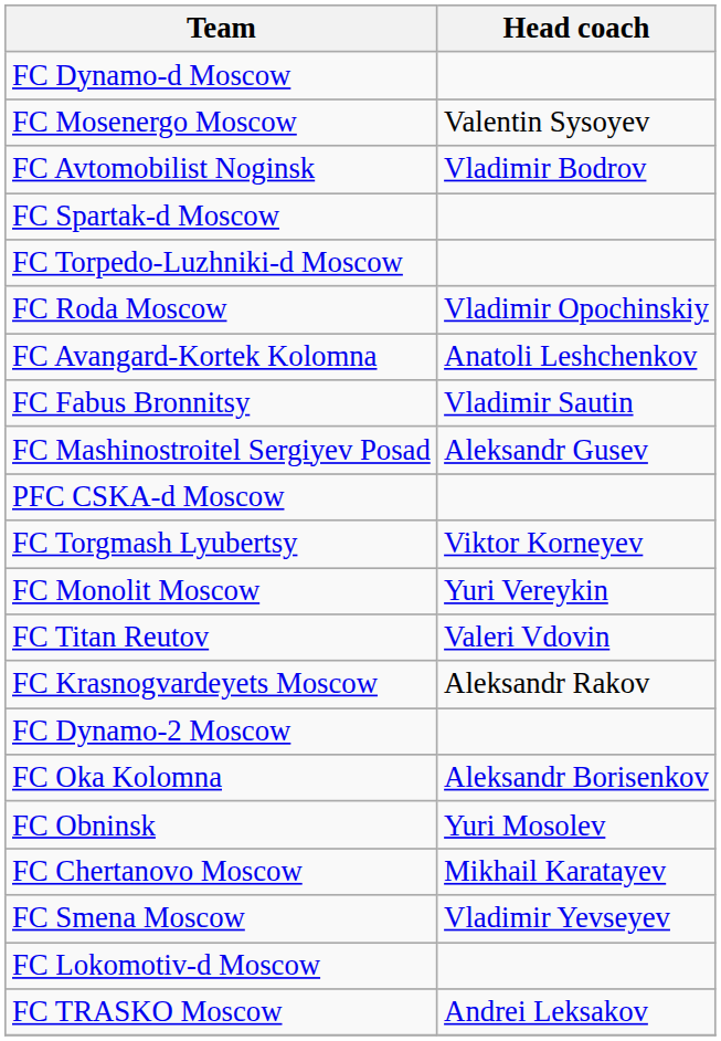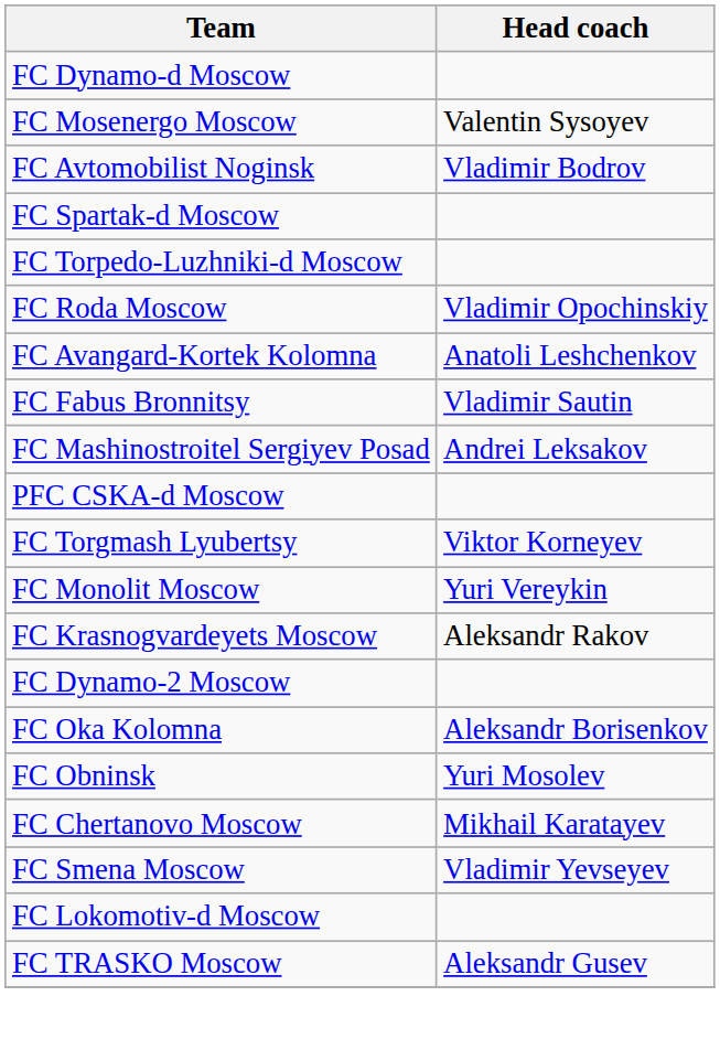 <table class="wikitable">
 <tr>
 <th>Team</th>
 <th>Head coach</th>
 </tr>
 <tr>
 <td><a href='#'>FC Dynamo-d Moscow</a></td>
 <td></td>
 </tr>
 <tr>
 <td><a href='#'>FC Mosenergo Moscow</a></td>
 <td>Valentin Sysoyev</td>
 </tr>
 <tr>
 <td><a href='#'>FC Avtomobilist Noginsk</a></td>
 <td><a href='#'>Vladimir Bodrov</a></td>
 </tr>
 <tr>
 <td><a href='#'>FC Spartak-d Moscow</a></td>
 <td></td>
 </tr>
 <tr>
 <td><a href='#'>FC Torpedo-Luzhniki-d Moscow</a></td>
 <td></td>
 </tr>
 <tr>
 <td><a href='#'>FC Roda Moscow</a></td>
 <td><a href='#'>Vladimir Opochinskiy</a></td>
 </tr>
 <tr>
 <td><a href='#'>FC Avangard-Kortek Kolomna</a></td>
 <td><a href='#'>Anatoli Leshchenkov</a></td>
 </tr>
 <tr>
 <td><a href='#'>FC Fabus Bronnitsy</a></td>
 <td><a href='#'>Vladimir Sautin</a></td>
 </tr>
 <tr>
 <td><a href='#'>FC Mashinostroitel Sergiyev Posad</a></td>
-<td><a href='#'>Aleksandr Gusev</a></td>
+<td><a href='#'>Andrei Leksakov</a></td>
 </tr>
 <tr>
 <td><a href='#'>PFC CSKA-d Moscow</a></td>
 <td></td>
 </tr>
 <tr>
 <td><a href='#'>FC Torgmash Lyubertsy</a></td>
 <td><a href='#'>Viktor Korneyev</a></td>
 </tr>
 <tr>
 <td><a href='#'>FC Monolit Moscow</a></td>
 <td><a href='#'>Yuri Vereykin</a></td>
-</tr>
-<tr>
-<td><a href='#'>FC Titan Reutov</a></td>
-<td><a href='#'>Valeri Vdovin</a></td>
 </tr>
 <tr>
 <td><a href='#'>FC Krasnogvardeyets Moscow</a></td>
 <td>Aleksandr Rakov</td>
 </tr>
 <tr>
 <td><a href='#'>FC Dynamo-2 Moscow</a></td>
 <td></td>
 </tr>
 <tr>
 <td><a href='#'>FC Oka Kolomna</a></td>
 <td><a href='#'>Aleksandr Borisenkov</a></td>
 </tr>
 <tr>
 <td><a href='#'>FC Obninsk</a></td>
 <td><a href='#'>Yuri Mosolev</a></td>
 </tr>
 <tr>
 <td><a href='#'>FC Chertanovo Moscow</a></td>
 <td><a href='#'>Mikhail Karatayev</a></td>
 </tr>
 <tr>
 <td><a href='#'>FC Smena Moscow</a></td>
 <td><a href='#'>Vladimir Yevseyev</a></td>
 </tr>
 <tr>
 <td><a href='#'>FC Lokomotiv-d Moscow</a></td>
 <td></td>
 </tr>
 <tr>
 <td><a href='#'>FC TRASKO Moscow</a></td>
-<td><a href='#'>Andrei Leksakov</a></td>
+<td><a href='#'>Aleksandr Gusev</a></td>
 </tr>
 <tr>
 </tr>
 </table>
